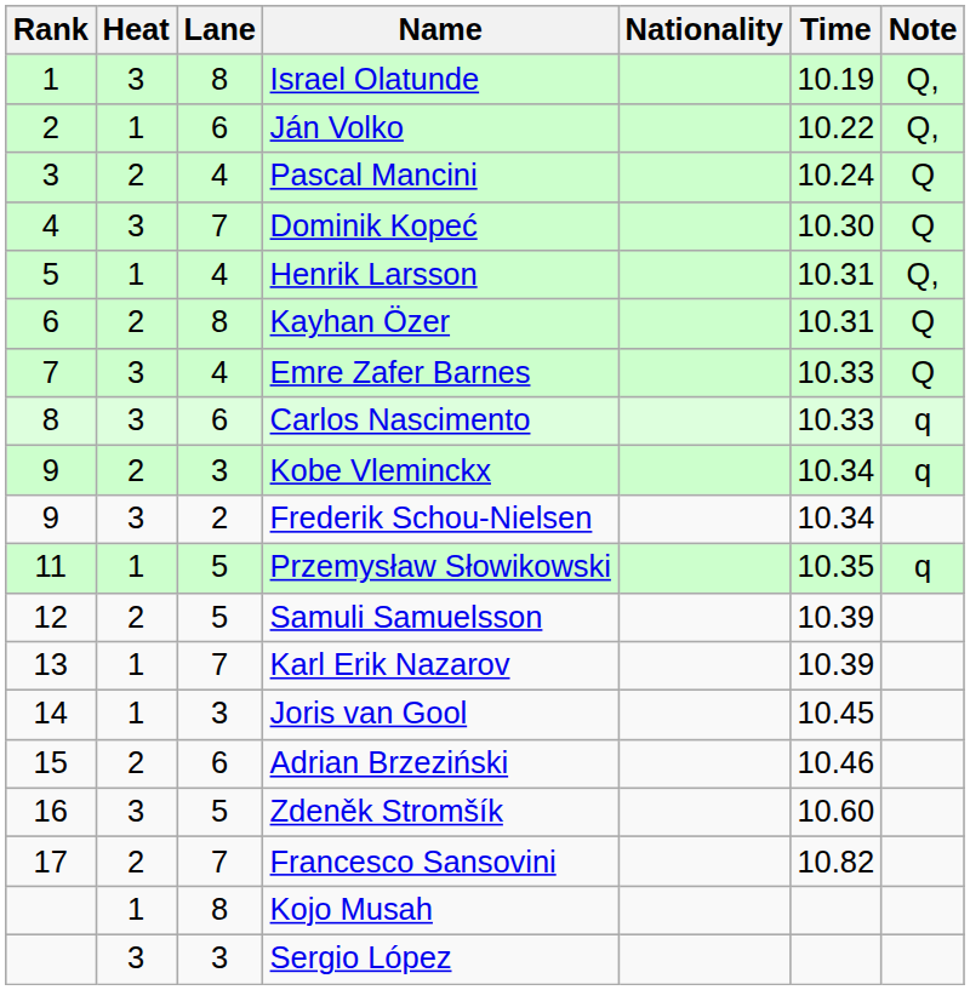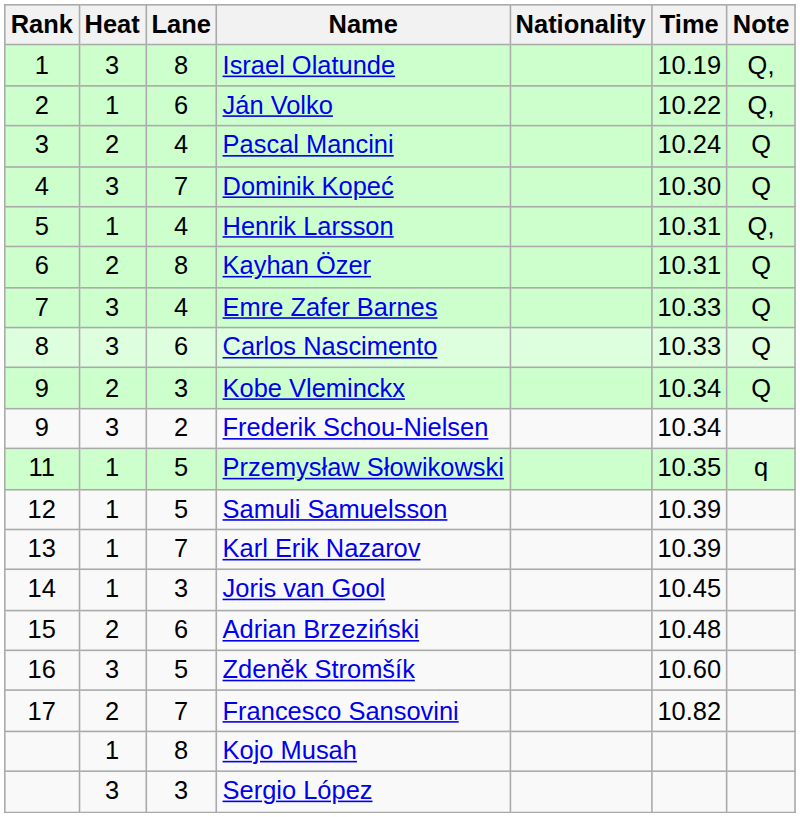 <table class="wikitable sortable" style="text-align:center">
 <tr>
 <th>Rank</th>
 <th>Heat</th>
 <th>Lane</th>
 <th>Name</th>
 <th>Nationality</th>
 <th>Time</th>
 <th>Note</th>
 </tr>
 <tr bgcolor=ccffcc>
 <td>1</td>
 <td>3</td>
 <td>8</td>
 <td align=left><a href='#'>Israel Olatunde</a></td>
 <td align=left></td>
 <td>10.19</td>
 <td>Q, </td>
 </tr>
 <tr bgcolor=ccffcc>
 <td>2</td>
 <td>1</td>
 <td>6</td>
 <td align=left><a href='#'>Ján Volko</a></td>
 <td align=left></td>
 <td>10.22</td>
 <td>Q, </td>
 </tr>
 <tr bgcolor=ccffcc>
 <td>3</td>
 <td>2</td>
 <td>4</td>
 <td align=left><a href='#'>Pascal Mancini</a></td>
 <td align=left></td>
 <td>10.24</td>
 <td>Q</td>
 </tr>
 <tr bgcolor=ccffcc>
 <td>4</td>
 <td>3</td>
 <td>7</td>
 <td align=left><a href='#'>Dominik Kopeć</a></td>
 <td align=left></td>
 <td>10.30</td>
 <td>Q</td>
 </tr>
 <tr bgcolor=ccffcc>
 <td>5</td>
 <td>1</td>
 <td>4</td>
 <td align=left><a href='#'>Henrik Larsson</a></td>
 <td align=left></td>
 <td>10.31</td>
 <td>Q, </td>
 </tr>
 <tr bgcolor=ccffcc>
 <td>6</td>
 <td>2</td>
 <td>8</td>
 <td align=left><a href='#'>Kayhan Özer</a></td>
 <td align=left></td>
 <td>10.31</td>
 <td>Q</td>
 </tr>
 <tr bgcolor=ccffcc>
 <td>7</td>
 <td>3</td>
 <td>4</td>
 <td align=left><a href='#'>Emre Zafer Barnes</a></td>
 <td align=left></td>
 <td>10.33</td>
 <td>Q</td>
 </tr>
 <tr bgcolor=ddffdd>
 <td>8</td>
 <td>3</td>
 <td>6</td>
 <td align=left><a href='#'>Carlos Nascimento</a></td>
 <td align=left></td>
 <td>10.33</td>
-<td>q</td>
+<td>Q</td>
 </tr>
 <tr bgcolor=ccffcc>
 <td>9</td>
 <td>2</td>
 <td>3</td>
 <td align=left><a href='#'>Kobe Vleminckx</a></td>
 <td align=left></td>
 <td>10.34</td>
-<td>q</td>
+<td>Q</td>
 </tr>
 <tr>
 <td>9</td>
 <td>3</td>
 <td>2</td>
 <td align=left><a href='#'>Frederik Schou-Nielsen</a></td>
 <td align=left></td>
 <td>10.34</td>
 <td></td>
 </tr>
 <tr bgcolor=ccffcc>
 <td>11</td>
 <td>1</td>
 <td>5</td>
 <td align=left><a href='#'>Przemysław Słowikowski</a></td>
 <td align=left></td>
 <td>10.35</td>
 <td>q</td>
 </tr>
 <tr>
 <td>12</td>
-<td>2</td>
+<td>1</td>
 <td>5</td>
 <td align=left><a href='#'>Samuli Samuelsson</a></td>
 <td align=left></td>
 <td>10.39</td>
 <td></td>
 </tr>
 <tr>
 <td>13</td>
 <td>1</td>
 <td>7</td>
 <td align=left><a href='#'>Karl Erik Nazarov</a></td>
 <td align=left></td>
 <td>10.39</td>
 <td></td>
 </tr>
 <tr>
 <td>14</td>
 <td>1</td>
 <td>3</td>
 <td align=left><a href='#'>Joris van Gool</a></td>
 <td align=left></td>
 <td>10.45</td>
 <td></td>
 </tr>
 <tr>
 <td>15</td>
 <td>2</td>
 <td>6</td>
 <td align=left><a href='#'>Adrian Brzeziński</a></td>
 <td align=left></td>
-<td>10.46</td>
+<td>10.48</td>
 <td></td>
 </tr>
 <tr>
 <td>16</td>
 <td>3</td>
 <td>5</td>
 <td align=left><a href='#'>Zdeněk Stromšík</a></td>
 <td align=left></td>
 <td>10.60</td>
 <td></td>
 </tr>
 <tr>
 <td>17</td>
 <td>2</td>
 <td>7</td>
 <td align=left><a href='#'>Francesco Sansovini</a></td>
 <td align=left></td>
 <td>10.82</td>
 <td></td>
 </tr>
 <tr>
 <td></td>
 <td>1</td>
 <td>8</td>
 <td align=left><a href='#'>Kojo Musah</a></td>
 <td align=left></td>
 <td></td>
 <td></td>
 </tr>
 <tr>
 <td></td>
 <td>3</td>
 <td>3</td>
 <td align=left><a href='#'>Sergio López</a></td>
 <td align=left></td>
 <td></td>
 <td></td>
 </tr>
 </table>
